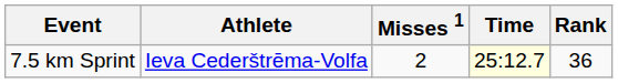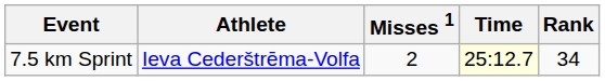 <table class="wikitable" style="font-size:90%">
 <tr>
 <th>Event</th>
 <th>Athlete</th>
 <th>Misses <sup>1</sup></th>
 <th>Time</th>
 <th>Rank</th>
 </tr>
 <tr>
 <td>7.5 km Sprint</td>
 <td><a href='#'>Ieva Cederštrēma-Volfa</a></td>
 <td align="center">2</td>
 <td align="center" style="background: lightyellow;">25:12.7</td>
-<td align="center">36</td>
+<td align="center">34</td>
 </tr>
 </table>
